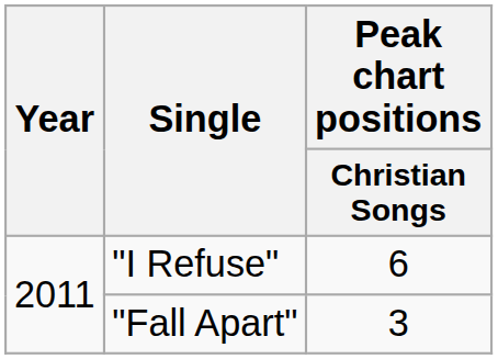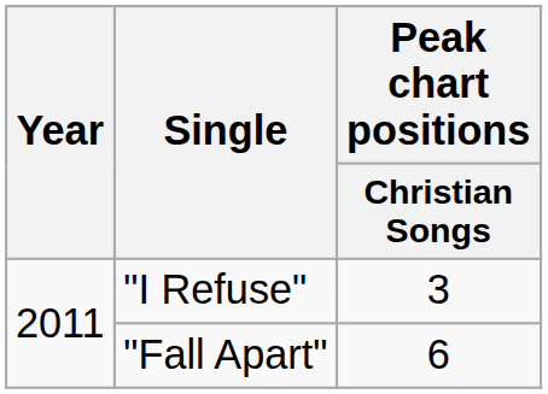 <table class="wikitable" style="text-align:center;">
 <tr>
 <th rowspan=2>Year</th>
 <th rowspan=2>Single</th>
 <th colspan=6>Peak chart positions</th>
 </tr>
 <tr style="font-size:smaller;">
 <th width=40>Christian Songs</th>
 </tr>
 <tr>
 <td rowspan="2">2011</td>
 <td align="left">"I Refuse"</td>
-<td>6</td>
+<td>3</td>
 </tr>
 <tr>
 <td align="left">"Fall Apart"</td>
-<td>3</td>
+<td>6</td>
 </tr>
 </table>
